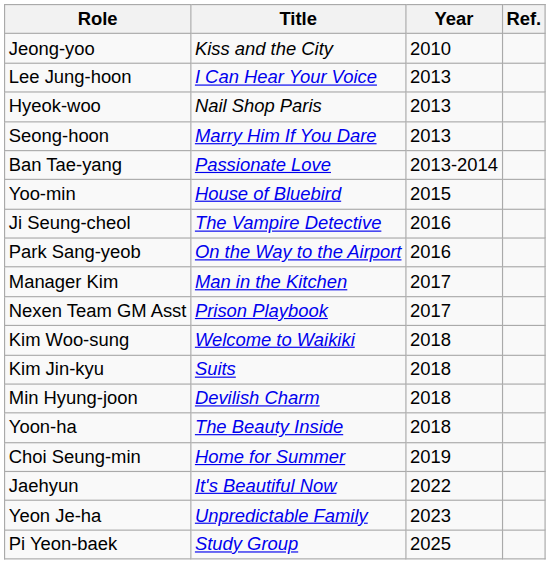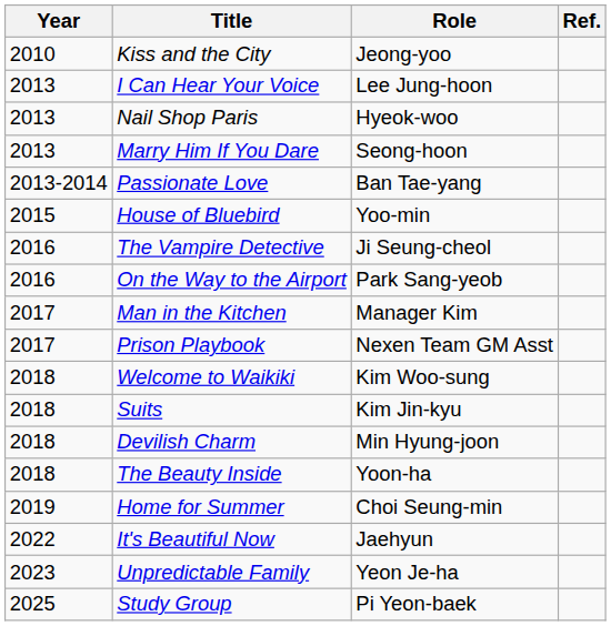 <table class="wikitable">
 <tr>
+<th>Year</th>
+<th>Title</th>
 <th>Role</th>
-<th>Title</th>
-<th>Year</th>
 <th>Ref.</th>
 </tr>
 <tr>
+<td>2010</td>
+<td><em>Kiss and the City</em></td>
 <td>Jeong-yoo</td>
-<td><em>Kiss and the City</em></td>
-<td>2010</td>
 <td></td>
 </tr>
 <tr>
+<td>2013</td>
+<td><em><a href='#'>I Can Hear Your Voice</a></em></td>
 <td>Lee Jung-hoon</td>
-<td><em><a href='#'>I Can Hear Your Voice</a></em></td>
-<td>2013</td>
 <td></td>
 </tr>
 <tr>
+<td>2013</td>
+<td><em>Nail Shop Paris</em></td>
 <td>Hyeok-woo</td>
-<td><em>Nail Shop Paris</em></td>
-<td>2013</td>
 <td></td>
 </tr>
 <tr>
+<td>2013</td>
+<td><em><a href='#'>Marry Him If You Dare</a></em></td>
 <td>Seong-hoon</td>
-<td><em><a href='#'>Marry Him If You Dare</a></em></td>
-<td>2013</td>
 <td></td>
 </tr>
 <tr>
+<td>2013-2014</td>
+<td><em><a href='#'>Passionate Love</a></em></td>
 <td>Ban Tae-yang</td>
-<td><em><a href='#'>Passionate Love</a></em></td>
-<td>2013-2014</td>
 <td></td>
 </tr>
 <tr>
+<td>2015</td>
+<td><em><a href='#'>House of Bluebird</a></em></td>
 <td>Yoo-min</td>
-<td><em><a href='#'>House of Bluebird</a></em></td>
-<td>2015</td>
 <td></td>
 </tr>
 <tr>
+<td>2016</td>
+<td><em><a href='#'>The Vampire Detective</a></em></td>
 <td>Ji Seung-cheol</td>
-<td><em><a href='#'>The Vampire Detective</a></em></td>
-<td>2016</td>
 <td></td>
 </tr>
 <tr>
+<td>2016</td>
+<td><em><a href='#'>On the Way to the Airport</a></em></td>
 <td>Park Sang-yeob</td>
-<td><em><a href='#'>On the Way to the Airport</a></em></td>
-<td>2016</td>
 <td></td>
 </tr>
 <tr>
+<td>2017</td>
+<td><em><a href='#'>Man in the Kitchen</a></em></td>
 <td>Manager Kim</td>
-<td><em><a href='#'>Man in the Kitchen</a></em></td>
-<td>2017</td>
 <td></td>
 </tr>
 <tr>
+<td>2017</td>
+<td><em><a href='#'>Prison Playbook</a></em></td>
 <td>Nexen Team GM Asst</td>
-<td><em><a href='#'>Prison Playbook</a></em></td>
-<td>2017</td>
 <td></td>
 </tr>
 <tr>
+<td>2018</td>
+<td><em><a href='#'>Welcome to Waikiki</a></em></td>
 <td>Kim Woo-sung</td>
-<td><em><a href='#'>Welcome to Waikiki</a></em></td>
-<td>2018</td>
 <td></td>
 </tr>
 <tr>
+<td>2018</td>
+<td><em><a href='#'>Suits</a></em></td>
 <td>Kim Jin-kyu</td>
-<td><em><a href='#'>Suits</a></em></td>
-<td>2018</td>
 <td></td>
 </tr>
 <tr>
+<td>2018</td>
+<td><em><a href='#'>Devilish Charm</a></em></td>
 <td>Min Hyung-joon</td>
-<td><em><a href='#'>Devilish Charm</a></em></td>
-<td>2018</td>
 <td></td>
 </tr>
 <tr>
+<td>2018</td>
+<td><em><a href='#'>The Beauty Inside</a></em></td>
 <td>Yoon-ha</td>
-<td><em><a href='#'>The Beauty Inside</a></em></td>
-<td>2018</td>
 <td></td>
 </tr>
 <tr>
+<td>2019</td>
+<td><em><a href='#'>Home for Summer</a></em></td>
 <td>Choi Seung-min</td>
-<td><em><a href='#'>Home for Summer</a></em></td>
-<td>2019</td>
 <td></td>
 </tr>
 <tr>
+<td>2022</td>
+<td><em><a href='#'>It's Beautiful Now</a></em></td>
 <td>Jaehyun</td>
-<td><em><a href='#'>It's Beautiful Now</a></em></td>
-<td>2022</td>
 <td></td>
 </tr>
 <tr>
+<td>2023</td>
+<td><em><a href='#'>Unpredictable Family</a></em></td>
 <td>Yeon Je-ha</td>
-<td><em><a href='#'>Unpredictable Family</a></em></td>
-<td>2023</td>
 <td></td>
 </tr>
 <tr>
+<td>2025</td>
+<td><em><a href='#'>Study Group</a></em></td>
 <td>Pi Yeon-baek</td>
-<td><em><a href='#'>Study Group</a></em></td>
-<td>2025</td>
 <td></td>
 </tr>
 </table>
